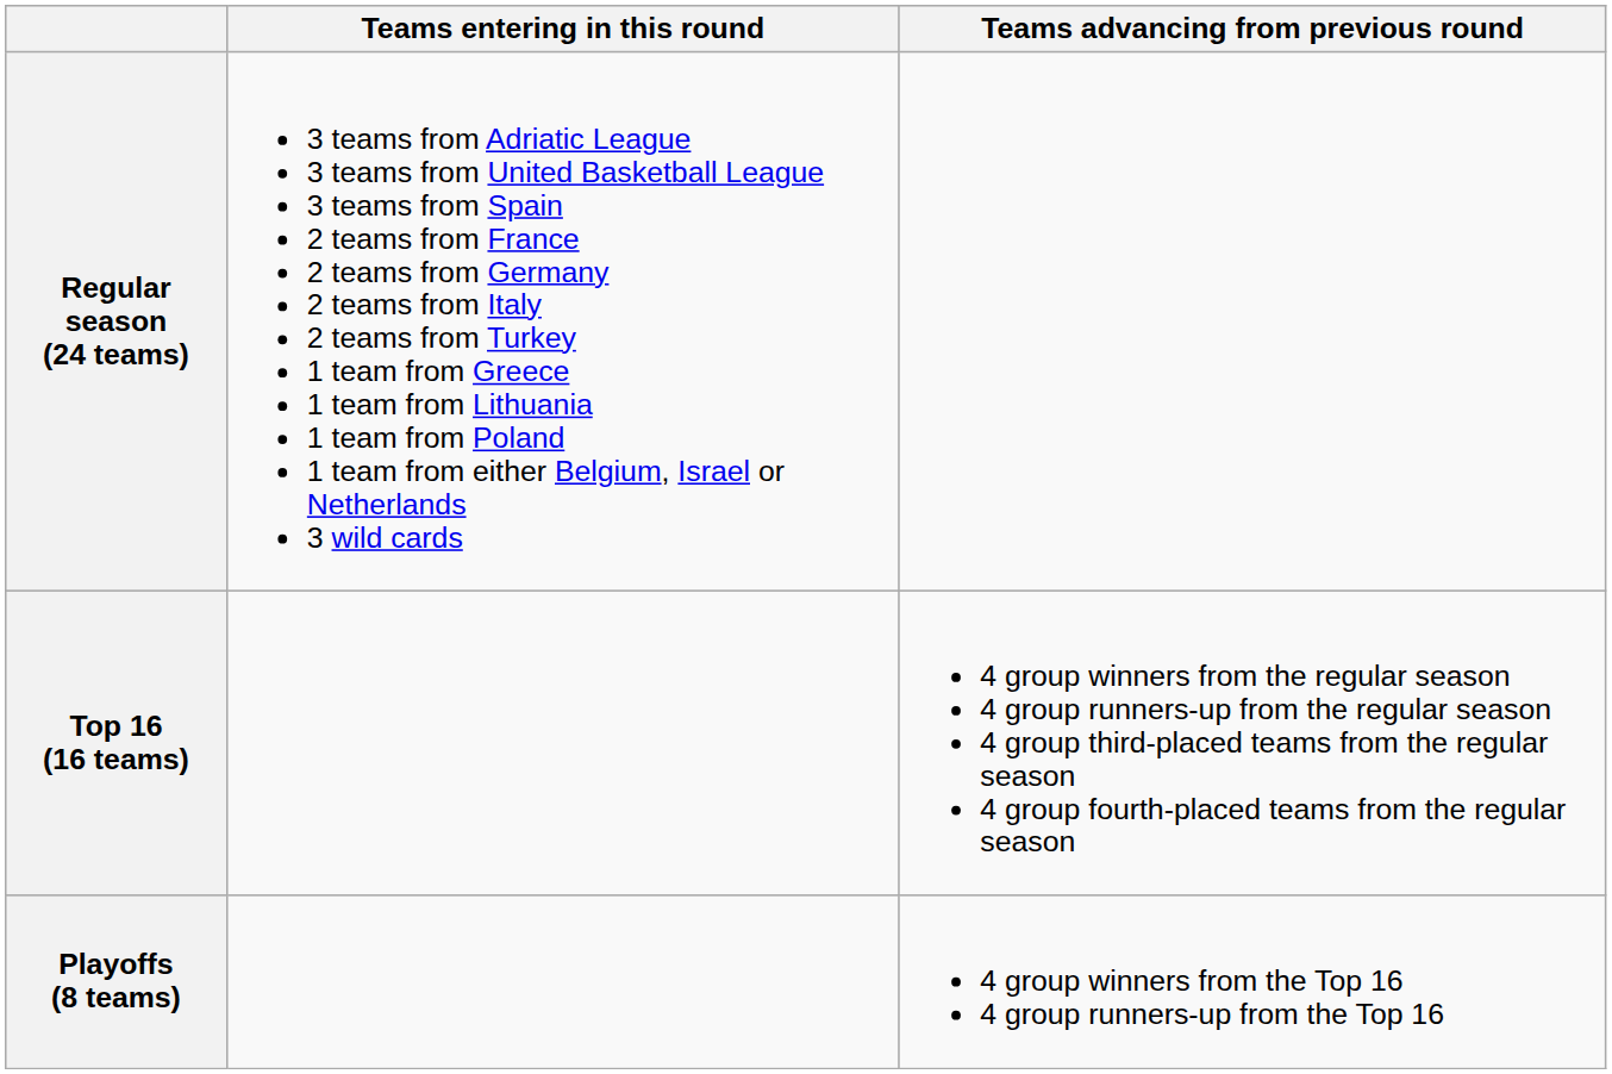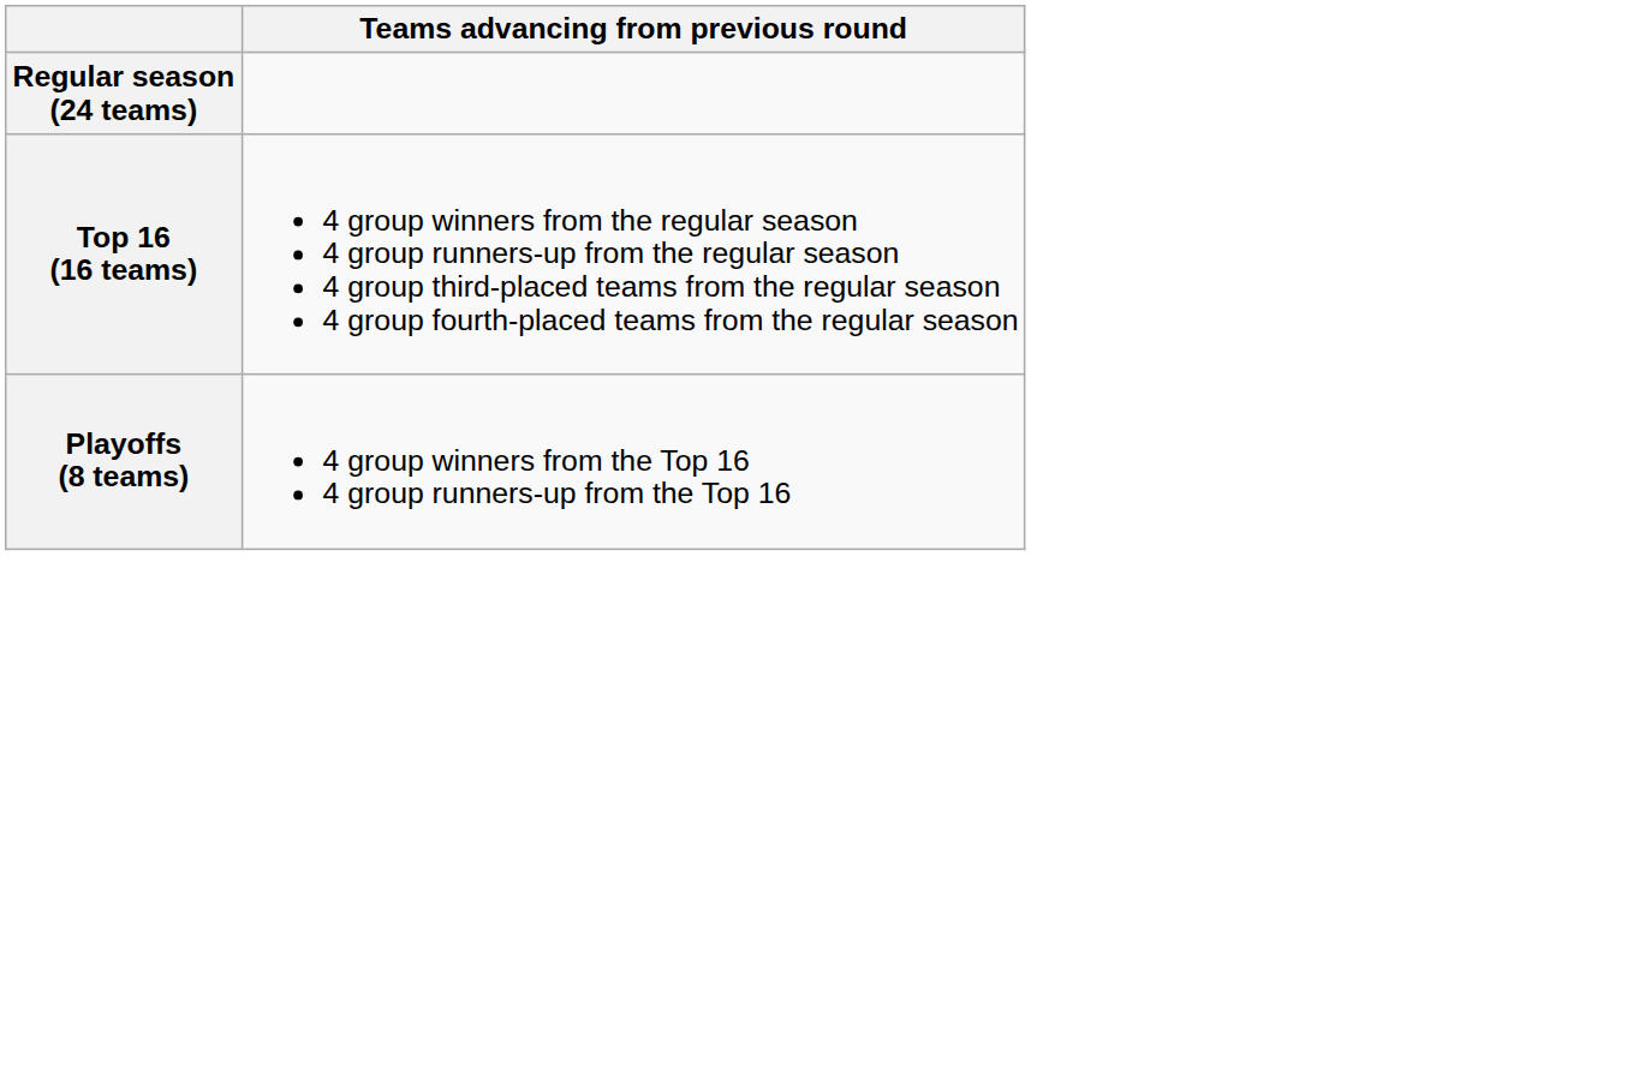 <table class="wikitable">
 <tr>
 <th></th>
-<th>Teams entering in this round</th>
 <th>Teams advancing from previous round</th>
 </tr>
 <tr>
 <th>Regular season<br>(24 teams)</th>
-<td><br><ul><li>3 teams from <a href='#'>Adriatic League</a></li><li>3 teams from <a href='#'>United Basketball League</a></li><li>3 teams from <a href='#'>Spain</a></li><li>2 teams from <a href='#'>France</a></li><li>2 teams from <a href='#'>Germany</a></li><li>2 teams from <a href='#'>Italy</a></li><li>2 teams from <a href='#'>Turkey</a></li><li>1 team from <a href='#'>Greece</a></li><li>1 team from <a href='#'>Lithuania</a></li><li>1 team from <a href='#'>Poland</a></li><li>1 team from either <a href='#'>Belgium</a>, <a href='#'>Israel</a> or <a href='#'>Netherlands</a></li><li>3 <a href='#'>wild cards</a></li></ul></td>
 <td></td>
 </tr>
 <tr>
 <th>Top 16<br>(16 teams)</th>
-<td></td>
 <td><br><ul><li>4 group winners from the regular season</li><li>4 group runners-up from the regular season</li><li>4 group third-placed teams from the regular season</li><li>4 group fourth-placed teams from the regular season</li></ul></td>
 </tr>
 <tr>
 <th>Playoffs<br>(8 teams)</th>
-<td></td>
 <td><br><ul><li>4 group winners from the Top 16</li><li>4 group runners-up from the Top 16</li></ul></td>
 </tr>
 </table>
